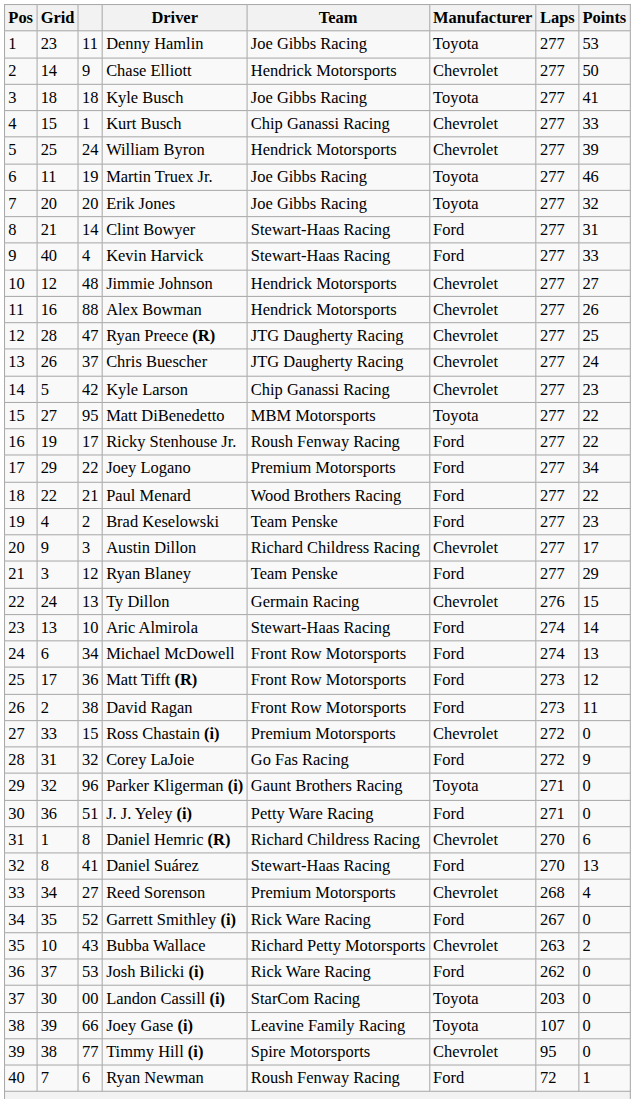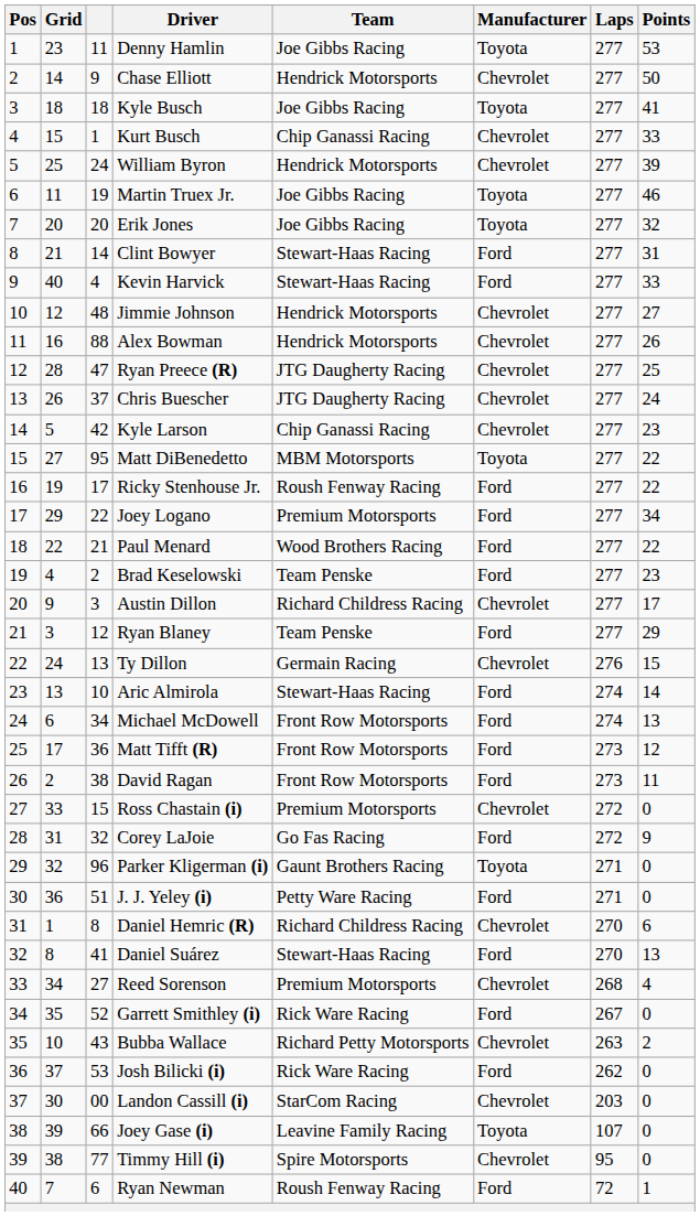 <table class="wikitable" style="font-size:98%">
 <tr>
 <th>Pos</th>
 <th>Grid</th>
 <th></th>
 <th>Driver</th>
 <th>Team</th>
 <th>Manufacturer</th>
 <th>Laps</th>
 <th>Points</th>
 </tr>
 <tr>
 <td>1</td>
 <td>23</td>
 <td>11</td>
 <td>Denny Hamlin</td>
 <td>Joe Gibbs Racing</td>
 <td>Toyota</td>
 <td>277</td>
 <td>53</td>
 </tr>
 <tr>
 <td>2</td>
 <td>14</td>
 <td>9</td>
 <td>Chase Elliott</td>
 <td>Hendrick Motorsports</td>
 <td>Chevrolet</td>
 <td>277</td>
 <td>50</td>
 </tr>
 <tr>
 <td>3</td>
 <td>18</td>
 <td>18</td>
 <td>Kyle Busch</td>
 <td>Joe Gibbs Racing</td>
 <td>Toyota</td>
 <td>277</td>
 <td>41</td>
 </tr>
 <tr>
 <td>4</td>
 <td>15</td>
 <td>1</td>
 <td>Kurt Busch</td>
 <td>Chip Ganassi Racing</td>
 <td>Chevrolet</td>
 <td>277</td>
 <td>33</td>
 </tr>
 <tr>
 <td>5</td>
 <td>25</td>
 <td>24</td>
 <td>William Byron</td>
 <td>Hendrick Motorsports</td>
 <td>Chevrolet</td>
 <td>277</td>
 <td>39</td>
 </tr>
 <tr>
 <td>6</td>
 <td>11</td>
 <td>19</td>
 <td>Martin Truex Jr.</td>
 <td>Joe Gibbs Racing</td>
 <td>Toyota</td>
 <td>277</td>
 <td>46</td>
 </tr>
 <tr>
 <td>7</td>
 <td>20</td>
 <td>20</td>
 <td>Erik Jones</td>
 <td>Joe Gibbs Racing</td>
 <td>Toyota</td>
 <td>277</td>
 <td>32</td>
 </tr>
 <tr>
 <td>8</td>
 <td>21</td>
 <td>14</td>
 <td>Clint Bowyer</td>
 <td>Stewart-Haas Racing</td>
 <td>Ford</td>
 <td>277</td>
 <td>31</td>
 </tr>
 <tr>
 <td>9</td>
 <td>40</td>
 <td>4</td>
 <td>Kevin Harvick</td>
 <td>Stewart-Haas Racing</td>
 <td>Ford</td>
 <td>277</td>
 <td>33</td>
 </tr>
 <tr>
 <td>10</td>
 <td>12</td>
 <td>48</td>
 <td>Jimmie Johnson</td>
 <td>Hendrick Motorsports</td>
 <td>Chevrolet</td>
 <td>277</td>
 <td>27</td>
 </tr>
 <tr>
 <td>11</td>
 <td>16</td>
 <td>88</td>
 <td>Alex Bowman</td>
 <td>Hendrick Motorsports</td>
 <td>Chevrolet</td>
 <td>277</td>
 <td>26</td>
 </tr>
 <tr>
 <td>12</td>
 <td>28</td>
 <td>47</td>
 <td>Ryan Preece <strong>(R)</strong></td>
 <td>JTG Daugherty Racing</td>
 <td>Chevrolet</td>
 <td>277</td>
 <td>25</td>
 </tr>
 <tr>
 <td>13</td>
 <td>26</td>
 <td>37</td>
 <td>Chris Buescher</td>
 <td>JTG Daugherty Racing</td>
 <td>Chevrolet</td>
 <td>277</td>
 <td>24</td>
 </tr>
 <tr>
 <td>14</td>
 <td>5</td>
 <td>42</td>
 <td>Kyle Larson</td>
 <td>Chip Ganassi Racing</td>
 <td>Chevrolet</td>
 <td>277</td>
 <td>23</td>
 </tr>
 <tr>
 <td>15</td>
 <td>27</td>
 <td>95</td>
 <td>Matt DiBenedetto</td>
 <td>MBM Motorsports</td>
 <td>Toyota</td>
 <td>277</td>
 <td>22</td>
 </tr>
 <tr>
 <td>16</td>
 <td>19</td>
 <td>17</td>
 <td>Ricky Stenhouse Jr.</td>
 <td>Roush Fenway Racing</td>
 <td>Ford</td>
 <td>277</td>
 <td>22</td>
 </tr>
 <tr>
 <td>17</td>
 <td>29</td>
 <td>22</td>
 <td>Joey Logano</td>
 <td>Premium Motorsports</td>
 <td>Ford</td>
 <td>277</td>
 <td>34</td>
 </tr>
 <tr>
 <td>18</td>
 <td>22</td>
 <td>21</td>
 <td>Paul Menard</td>
 <td>Wood Brothers Racing</td>
 <td>Ford</td>
 <td>277</td>
 <td>22</td>
 </tr>
 <tr>
 <td>19</td>
 <td>4</td>
 <td>2</td>
 <td>Brad Keselowski</td>
 <td>Team Penske</td>
 <td>Ford</td>
 <td>277</td>
 <td>23</td>
 </tr>
 <tr>
 <td>20</td>
 <td>9</td>
 <td>3</td>
 <td>Austin Dillon</td>
 <td>Richard Childress Racing</td>
 <td>Chevrolet</td>
 <td>277</td>
 <td>17</td>
 </tr>
 <tr>
 <td>21</td>
 <td>3</td>
 <td>12</td>
 <td>Ryan Blaney</td>
 <td>Team Penske</td>
 <td>Ford</td>
 <td>277</td>
 <td>29</td>
 </tr>
 <tr>
 <td>22</td>
 <td>24</td>
 <td>13</td>
 <td>Ty Dillon</td>
 <td>Germain Racing</td>
 <td>Chevrolet</td>
 <td>276</td>
 <td>15</td>
 </tr>
 <tr>
 <td>23</td>
 <td>13</td>
 <td>10</td>
 <td>Aric Almirola</td>
 <td>Stewart-Haas Racing</td>
 <td>Ford</td>
 <td>274</td>
 <td>14</td>
 </tr>
 <tr>
 <td>24</td>
 <td>6</td>
 <td>34</td>
 <td>Michael McDowell</td>
 <td>Front Row Motorsports</td>
 <td>Ford</td>
 <td>274</td>
 <td>13</td>
 </tr>
 <tr>
 <td>25</td>
 <td>17</td>
 <td>36</td>
 <td>Matt Tifft <strong>(R)</strong></td>
 <td>Front Row Motorsports</td>
 <td>Ford</td>
 <td>273</td>
 <td>12</td>
 </tr>
 <tr>
 <td>26</td>
 <td>2</td>
 <td>38</td>
 <td>David Ragan</td>
 <td>Front Row Motorsports</td>
 <td>Ford</td>
 <td>273</td>
 <td>11</td>
 </tr>
 <tr>
 <td>27</td>
 <td>33</td>
 <td>15</td>
 <td>Ross Chastain <strong>(i)</strong></td>
 <td>Premium Motorsports</td>
 <td>Chevrolet</td>
 <td>272</td>
 <td>0</td>
 </tr>
 <tr>
 <td>28</td>
 <td>31</td>
 <td>32</td>
 <td>Corey LaJoie</td>
 <td>Go Fas Racing</td>
 <td>Ford</td>
 <td>272</td>
 <td>9</td>
 </tr>
 <tr>
 <td>29</td>
 <td>32</td>
 <td>96</td>
 <td>Parker Kligerman <strong>(i)</strong></td>
 <td>Gaunt Brothers Racing</td>
 <td>Toyota</td>
 <td>271</td>
 <td>0</td>
 </tr>
 <tr>
 <td>30</td>
 <td>36</td>
 <td>51</td>
 <td>J. J. Yeley <strong>(i)</strong></td>
 <td>Petty Ware Racing</td>
 <td>Ford</td>
 <td>271</td>
 <td>0</td>
 </tr>
 <tr>
 <td>31</td>
 <td>1</td>
 <td>8</td>
 <td>Daniel Hemric <strong>(R)</strong></td>
 <td>Richard Childress Racing</td>
 <td>Chevrolet</td>
 <td>270</td>
 <td>6</td>
 </tr>
 <tr>
 <td>32</td>
 <td>8</td>
 <td>41</td>
 <td>Daniel Suárez</td>
 <td>Stewart-Haas Racing</td>
 <td>Ford</td>
 <td>270</td>
 <td>13</td>
 </tr>
 <tr>
 <td>33</td>
 <td>34</td>
 <td>27</td>
 <td>Reed Sorenson</td>
 <td>Premium Motorsports</td>
 <td>Chevrolet</td>
 <td>268</td>
 <td>4</td>
 </tr>
 <tr>
 <td>34</td>
 <td>35</td>
 <td>52</td>
 <td>Garrett Smithley <strong>(i)</strong></td>
 <td>Rick Ware Racing</td>
 <td>Ford</td>
 <td>267</td>
 <td>0</td>
 </tr>
 <tr>
 <td>35</td>
 <td>10</td>
 <td>43</td>
 <td>Bubba Wallace</td>
 <td>Richard Petty Motorsports</td>
 <td>Chevrolet</td>
 <td>263</td>
 <td>2</td>
 </tr>
 <tr>
 <td>36</td>
 <td>37</td>
 <td>53</td>
 <td>Josh Bilicki <strong>(i)</strong></td>
 <td>Rick Ware Racing</td>
 <td>Ford</td>
 <td>262</td>
 <td>0</td>
 </tr>
 <tr>
 <td>37</td>
 <td>30</td>
 <td>00</td>
 <td>Landon Cassill <strong>(i)</strong></td>
 <td>StarCom Racing</td>
-<td>Toyota</td>
+<td>Chevrolet</td>
 <td>203</td>
 <td>0</td>
 </tr>
 <tr>
 <td>38</td>
 <td>39</td>
 <td>66</td>
 <td>Joey Gase <strong>(i)</strong></td>
 <td>Leavine Family Racing</td>
 <td>Toyota</td>
 <td>107</td>
 <td>0</td>
 </tr>
 <tr>
 <td>39</td>
 <td>38</td>
 <td>77</td>
 <td>Timmy Hill <strong>(i)</strong></td>
 <td>Spire Motorsports</td>
 <td>Chevrolet</td>
 <td>95</td>
 <td>0</td>
 </tr>
 <tr>
 <td>40</td>
 <td>7</td>
 <td>6</td>
 <td>Ryan Newman</td>
 <td>Roush Fenway Racing</td>
 <td>Ford</td>
 <td>72</td>
 <td>1</td>
 </tr>
 <tr>
 <th colspan="8"></th>
 </tr>
 </table>
